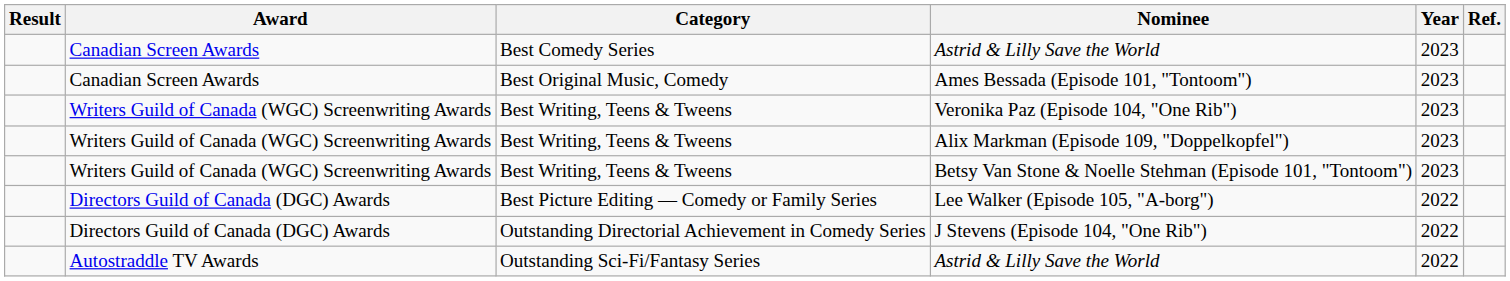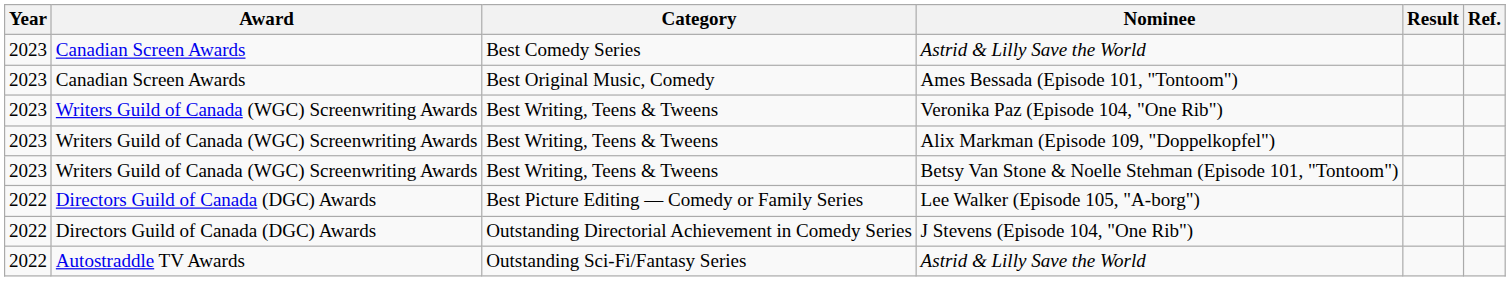 <table class="wikitable sortable">
 <tr>
-<th>Result</th>
+<th>Year</th>
 <th>Award</th>
 <th>Category</th>
 <th>Nominee</th>
-<th>Year</th>
+<th>Result</th>
 <th>Ref.</th>
 </tr>
 <tr>
-<td></td>
+<td>2023</td>
 <td><a href='#'>Canadian Screen Awards</a></td>
 <td>Best Comedy Series</td>
 <td><em>Astrid & Lilly Save the World</em></td>
-<td>2023</td>
+<td></td>
 <td></td>
 </tr>
 <tr>
-<td></td>
+<td>2023</td>
 <td>Canadian Screen Awards</td>
 <td>Best Original Music, Comedy</td>
 <td>Ames Bessada (Episode 101, "Tontoom")</td>
-<td>2023</td>
+<td></td>
 <td></td>
 </tr>
 <tr>
-<td></td>
+<td>2023</td>
 <td><a href='#'>Writers Guild of Canada</a> (WGC) Screenwriting Awards</td>
 <td>Best Writing, Teens & Tweens</td>
 <td>Veronika Paz (Episode 104, "One Rib")</td>
-<td>2023</td>
+<td></td>
 <td></td>
 </tr>
 <tr>
-<td></td>
+<td>2023</td>
 <td>Writers Guild of Canada (WGC) Screenwriting Awards</td>
 <td>Best Writing, Teens & Tweens</td>
 <td>Alix Markman (Episode 109, "Doppelkopfel")</td>
-<td>2023</td>
+<td></td>
 <td></td>
 </tr>
 <tr>
-<td></td>
+<td>2023</td>
 <td>Writers Guild of Canada (WGC) Screenwriting Awards</td>
 <td>Best Writing, Teens & Tweens</td>
 <td>Betsy Van Stone & Noelle Stehman (Episode 101, "Tontoom")</td>
-<td>2023</td>
+<td></td>
 <td></td>
 </tr>
 <tr>
-<td></td>
+<td>2022</td>
 <td><a href='#'>Directors Guild of Canada</a> (DGC) Awards</td>
 <td>Best Picture Editing — Comedy or Family Series</td>
 <td>Lee Walker (Episode 105, "A-borg")</td>
-<td>2022</td>
+<td></td>
 <td></td>
 </tr>
 <tr>
-<td></td>
+<td>2022</td>
 <td>Directors Guild of Canada (DGC) Awards</td>
 <td>Outstanding Directorial Achievement in Comedy Series</td>
 <td>J Stevens (Episode 104, "One Rib")</td>
-<td>2022</td>
+<td></td>
 <td></td>
 </tr>
 <tr>
-<td></td>
+<td>2022</td>
 <td><a href='#'>Autostraddle</a> TV Awards</td>
 <td>Outstanding Sci-Fi/Fantasy Series</td>
 <td><em>Astrid & Lilly Save the World</em></td>
-<td>2022</td>
+<td></td>
 <td></td>
 </tr>
 </table>
